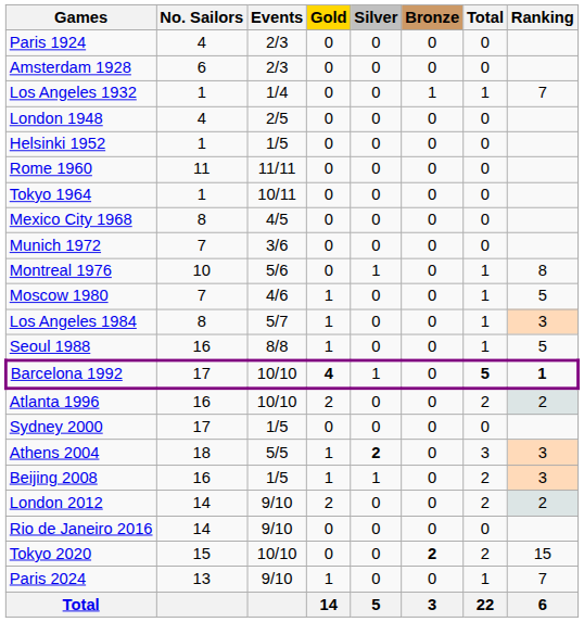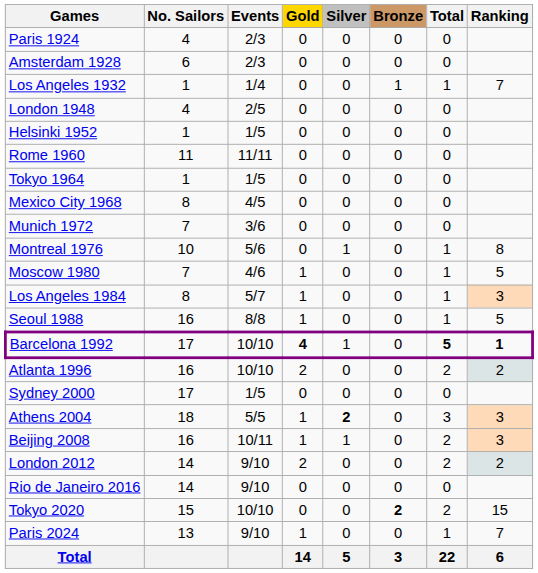 <table class="wikitable sortable" style="text-align:center">
 <tr>
 <th>Games</th>
 <th>No. Sailors</th>
 <th>Events</th>
 <th style="background-color:gold;">Gold</th>
 <th style="background-color:silver;">Silver</th>
 <th style="background-color:#c96;">Bronze</th>
 <th>Total</th>
 <th>Ranking</th>
 </tr>
 <tr>
 <td align=left> <a href='#'>Paris 1924</a></td>
 <td>4</td>
 <td>2/3</td>
 <td>0</td>
 <td>0</td>
 <td>0</td>
 <td>0</td>
 <td></td>
 </tr>
 <tr>
 <td align=left> <a href='#'>Amsterdam 1928</a></td>
 <td>6</td>
 <td>2/3</td>
 <td>0</td>
 <td>0</td>
 <td>0</td>
 <td>0</td>
 <td></td>
 </tr>
 <tr>
 <td align=left> <a href='#'>Los Angeles 1932</a></td>
 <td>1</td>
 <td>1/4</td>
 <td>0</td>
 <td>0</td>
 <td>1</td>
 <td>1</td>
 <td>7</td>
 </tr>
 <tr>
 <td align=left> <a href='#'>London 1948</a></td>
 <td>4</td>
 <td>2/5</td>
 <td>0</td>
 <td>0</td>
 <td>0</td>
 <td>0</td>
 <td></td>
 </tr>
 <tr>
 <td align=left> <a href='#'>Helsinki 1952</a></td>
 <td>1</td>
 <td>1/5</td>
 <td>0</td>
 <td>0</td>
 <td>0</td>
 <td>0</td>
 <td></td>
 </tr>
 <tr>
 <td align=left> <a href='#'>Rome 1960</a></td>
 <td>11</td>
 <td>11/11</td>
 <td>0</td>
 <td>0</td>
 <td>0</td>
 <td>0</td>
 <td></td>
 </tr>
 <tr>
 <td align=left> <a href='#'>Tokyo 1964</a></td>
 <td>1</td>
-<td>10/11</td>
+<td>1/5</td>
 <td>0</td>
 <td>0</td>
 <td>0</td>
 <td>0</td>
 <td></td>
 </tr>
 <tr>
 <td align=left> <a href='#'>Mexico City 1968</a></td>
 <td>8</td>
 <td>4/5</td>
 <td>0</td>
 <td>0</td>
 <td>0</td>
 <td>0</td>
 <td></td>
 </tr>
 <tr>
 <td align=left> <a href='#'>Munich 1972</a></td>
 <td>7</td>
 <td>3/6</td>
 <td>0</td>
 <td>0</td>
 <td>0</td>
 <td>0</td>
 <td></td>
 </tr>
 <tr>
 <td align=left> <a href='#'>Montreal 1976</a></td>
 <td>10</td>
 <td>5/6</td>
 <td>0</td>
 <td>1</td>
 <td>0</td>
 <td>1</td>
 <td>8</td>
 </tr>
 <tr>
 <td align=left> <a href='#'>Moscow 1980</a></td>
 <td>7</td>
 <td>4/6</td>
 <td>1</td>
 <td>0</td>
 <td>0</td>
 <td>1</td>
 <td>5</td>
 </tr>
 <tr>
 <td align=left> <a href='#'>Los Angeles 1984</a></td>
 <td>8</td>
 <td>5/7</td>
 <td>1</td>
 <td>0</td>
 <td>0</td>
 <td>1</td>
 <td bgcolor=ffdab9>3</td>
 </tr>
 <tr>
 <td align=left> <a href='#'>Seoul 1988</a></td>
 <td>16</td>
 <td>8/8</td>
 <td>1</td>
 <td>0</td>
 <td>0</td>
 <td>1</td>
 <td>5</td>
 </tr>
 <tr align=center style="border: 3px solid purple">
 <td align=left> <a href='#'>Barcelona 1992</a></td>
 <td>17</td>
 <td>10/10</td>
 <td><strong>4</strong></td>
 <td>1</td>
 <td>0</td>
 <td><strong>5</strong></td>
 <td bgco8lor="F7F6A8"><strong>1</strong></td>
 </tr>
 <tr>
 <td align=left> <a href='#'>Atlanta 1996</a></td>
 <td>16</td>
 <td>10/10</td>
 <td>2</td>
 <td>0</td>
 <td>0</td>
 <td>2</td>
 <td bgcolor=dce5e5>2</td>
 </tr>
 <tr>
 <td align=left> <a href='#'>Sydney 2000</a></td>
 <td>17</td>
 <td>1/5</td>
 <td>0</td>
 <td>0</td>
 <td>0</td>
 <td>0</td>
 <td></td>
 </tr>
 <tr>
 <td align=left> <a href='#'>Athens 2004</a></td>
 <td>18</td>
 <td>5/5</td>
 <td>1</td>
 <td><strong>2</strong></td>
 <td>0</td>
 <td>3</td>
 <td bgcolor=ffdab9>3</td>
 </tr>
 <tr>
 <td align=left> <a href='#'>Beijing 2008</a></td>
 <td>16</td>
-<td>1/5</td>
+<td>10/11</td>
 <td>1</td>
 <td>1</td>
 <td>0</td>
 <td>2</td>
 <td bgcolor=ffdab9>3</td>
 </tr>
 <tr>
 <td align=left> <a href='#'>London 2012</a></td>
 <td>14</td>
 <td>9/10</td>
 <td>2</td>
 <td>0</td>
 <td>0</td>
 <td>2</td>
 <td bgcolor=dce5e5>2</td>
 </tr>
 <tr>
 <td align=left> <a href='#'>Rio de Janeiro 2016</a></td>
 <td>14</td>
 <td>9/10</td>
 <td>0</td>
 <td>0</td>
 <td>0</td>
 <td>0</td>
 <td></td>
 </tr>
 <tr>
 <td align=left> <a href='#'>Tokyo 2020</a></td>
 <td>15</td>
 <td>10/10</td>
 <td>0</td>
 <td>0</td>
 <td><strong>2</strong></td>
 <td>2</td>
 <td>15</td>
 </tr>
 <tr>
 <td align=left> <a href='#'>Paris 2024</a></td>
 <td>13</td>
 <td>9/10</td>
 <td>1</td>
 <td>0</td>
 <td>0</td>
 <td>1</td>
 <td>7</td>
 </tr>
 <tr>
 <th><a href='#'>Total</a></th>
 <th></th>
 <th></th>
 <th>14</th>
 <th>5</th>
 <th>3</th>
 <th>22</th>
 <th>6</th>
 </tr>
 </table>
